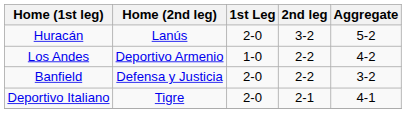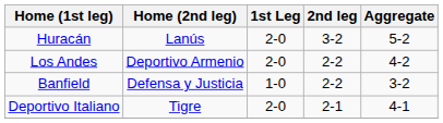 <table class="wikitable" style="text-align: center;">
 <tr>
 <th>Home (1st leg)</th>
 <th>Home (2nd leg)</th>
 <th>1st Leg</th>
 <th>2nd leg</th>
 <th>Aggregate</th>
 </tr>
 <tr>
 <td><a href='#'>Huracán</a></td>
 <td><a href='#'>Lanús</a></td>
 <td>2-0</td>
 <td>3-2</td>
 <td>5-2</td>
 </tr>
 <tr>
 <td><a href='#'>Los Andes</a></td>
 <td><a href='#'>Deportivo Armenio</a></td>
-<td>1-0</td>
+<td>2-0</td>
 <td>2-2</td>
 <td>4-2</td>
 </tr>
 <tr>
 <td><a href='#'>Banfield</a></td>
 <td><a href='#'>Defensa y Justicia</a></td>
-<td>2-0</td>
+<td>1-0</td>
 <td>2-2</td>
 <td>3-2</td>
 </tr>
 <tr>
 <td><a href='#'>Deportivo Italiano</a></td>
 <td><a href='#'>Tigre</a></td>
 <td>2-0</td>
 <td>2-1</td>
 <td>4-1</td>
 </tr>
 <tr>
 </tr>
 </table>
